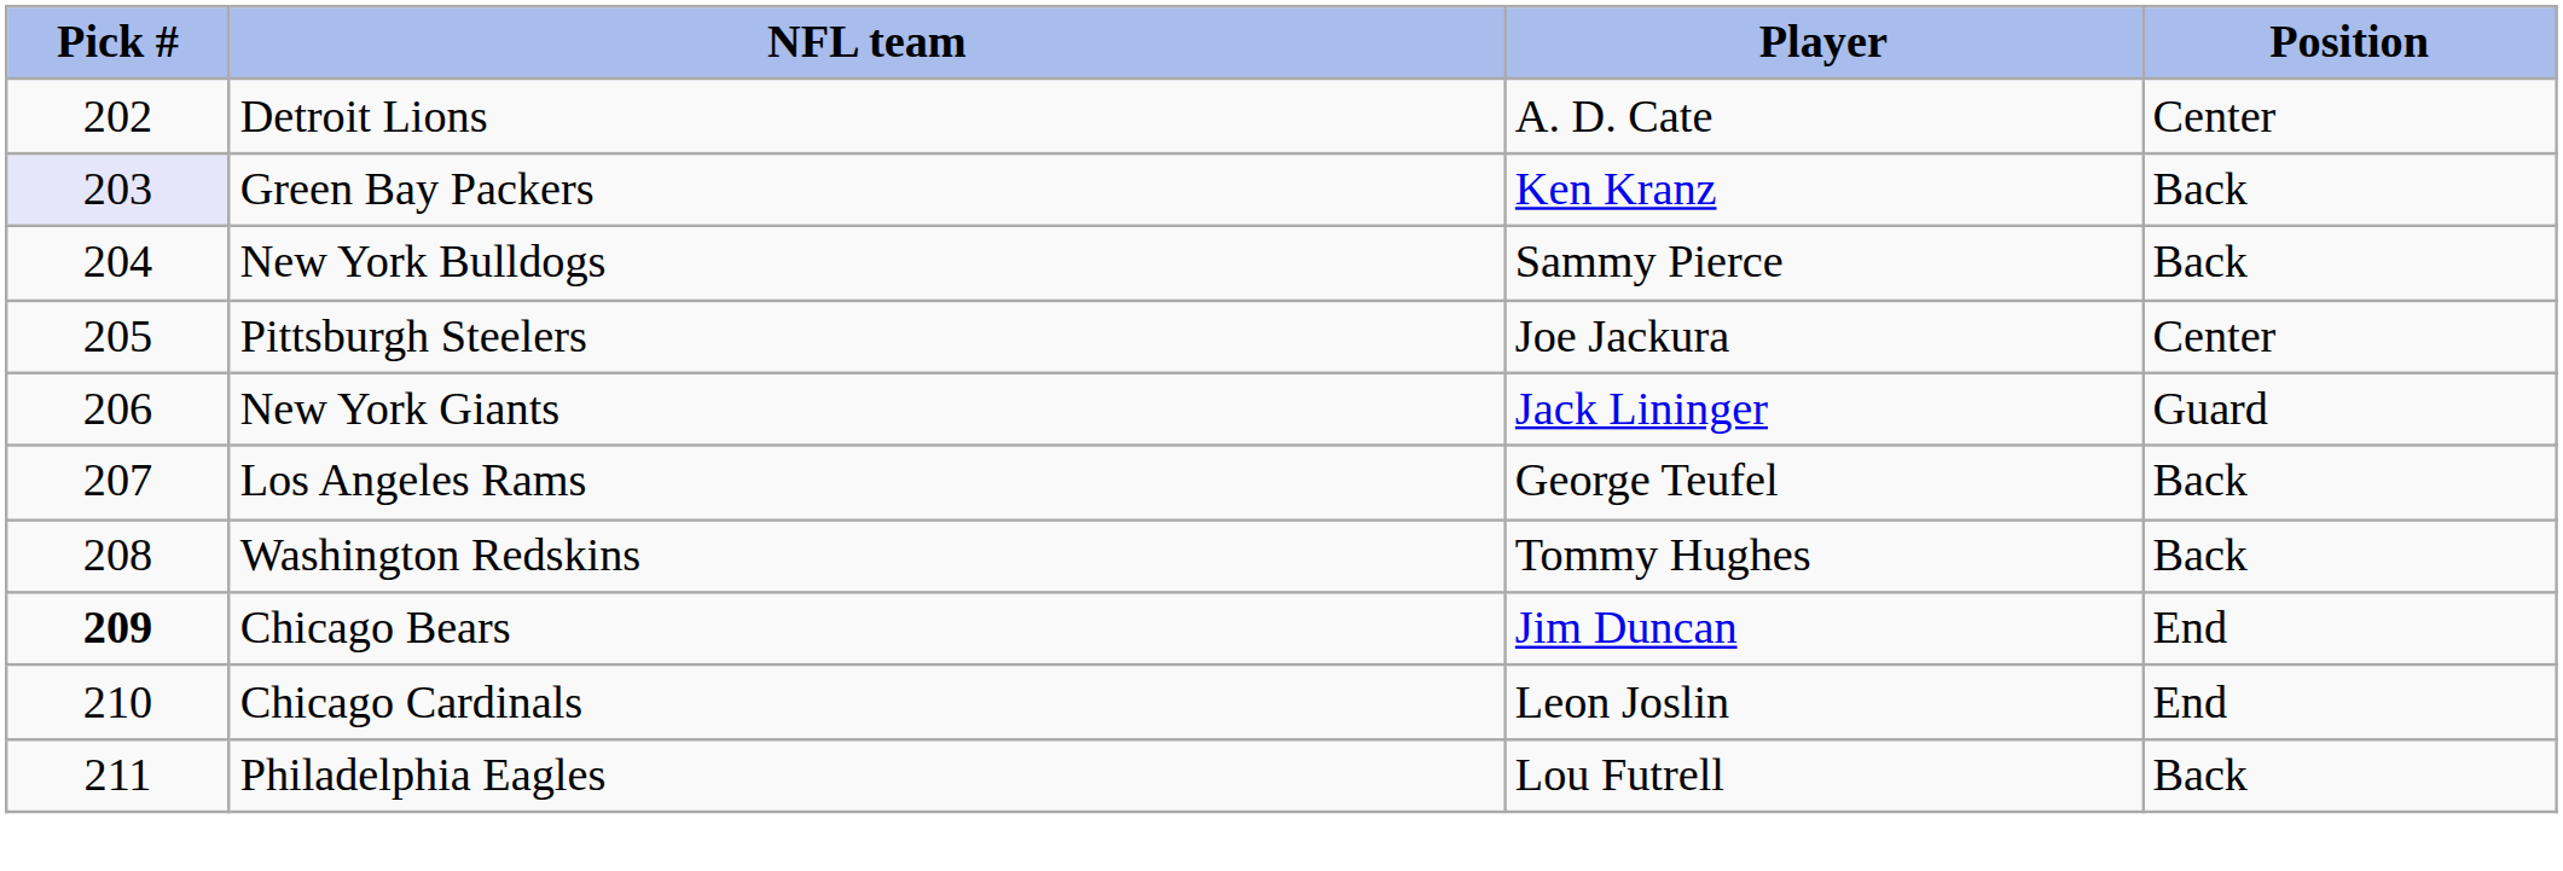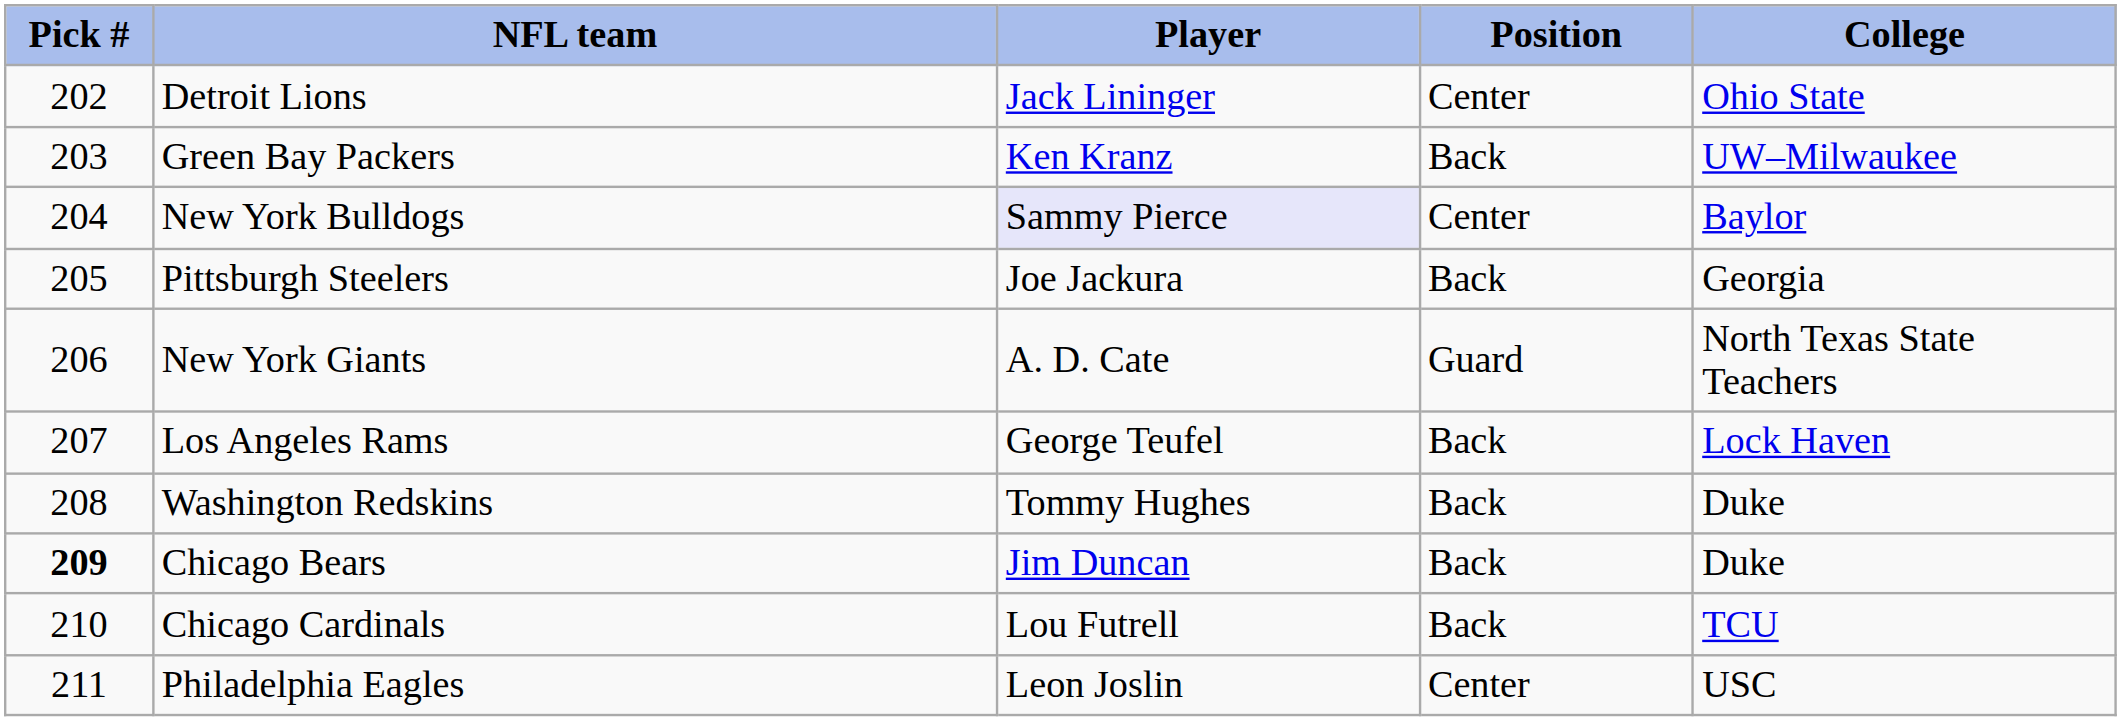 <table class="wikitable sortable sortable" style="width: 100%">
 <tr>
 <th style="background:#A8BDEC;" width=7%>Pick #</th>
 <th width=40% style="background:#A8BDEC;">NFL team</th>
 <th width=20% style="background:#A8BDEC;">Player</th>
 <th width=13% style="background:#A8BDEC;">Position</th>
+<th style="background:#A8BDEC;">College</th>
 </tr>
 <tr>
 <td align=center>202</td>
 <td>Detroit Lions</td>
-<td>A. D. Cate</td>
+<td><a href='#'>Jack Lininger</a></td>
 <td>Center</td>
+<td><a href='#'>Ohio State</a></td>
 </tr>
 <tr>
-<td align=center style="background: lavender;">203</td>
+<td align=center>203</td>
 <td>Green Bay Packers</td>
 <td><a href='#'>Ken Kranz</a></td>
 <td>Back</td>
+<td><a href='#'>UW–Milwaukee</a></td>
 </tr>
 <tr>
 <td align=center>204</td>
 <td>New York Bulldogs</td>
-<td>Sammy Pierce</td>
-<td>Back</td>
+<td style="background: lavender;">Sammy Pierce</td>
+<td>Center</td>
+<td><a href='#'>Baylor</a></td>
 </tr>
 <tr>
 <td align=center>205</td>
 <td>Pittsburgh Steelers</td>
 <td>Joe Jackura</td>
-<td>Center</td>
+<td>Back</td>
+<td>Georgia</td>
 </tr>
 <tr>
 <td align=center>206</td>
 <td>New York Giants</td>
-<td><a href='#'>Jack Lininger</a></td>
+<td>A. D. Cate</td>
 <td>Guard</td>
+<td>North Texas State Teachers</td>
 </tr>
 <tr>
 <td align=center>207</td>
 <td>Los Angeles Rams</td>
 <td>George Teufel</td>
 <td>Back</td>
+<td><a href='#'>Lock Haven</a></td>
 </tr>
 <tr>
 <td align=center>208</td>
 <td>Washington Redskins</td>
 <td>Tommy Hughes</td>
 <td>Back</td>
+<td>Duke</td>
 </tr>
 <tr>
 <td align=center><strong>209</strong></td>
 <td>Chicago Bears</td>
 <td><a href='#'>Jim Duncan</a></td>
-<td>End</td>
+<td>Back</td>
+<td>Duke</td>
 </tr>
 <tr>
 <td align=center>210</td>
 <td>Chicago Cardinals</td>
-<td>Leon Joslin</td>
-<td>End</td>
+<td>Lou Futrell</td>
+<td>Back</td>
+<td><a href='#'>TCU</a></td>
 </tr>
 <tr>
 <td align=center>211</td>
 <td>Philadelphia Eagles</td>
-<td>Lou Futrell</td>
-<td>Back</td>
+<td>Leon Joslin</td>
+<td>Center</td>
+<td>USC</td>
 </tr>
 </table>
